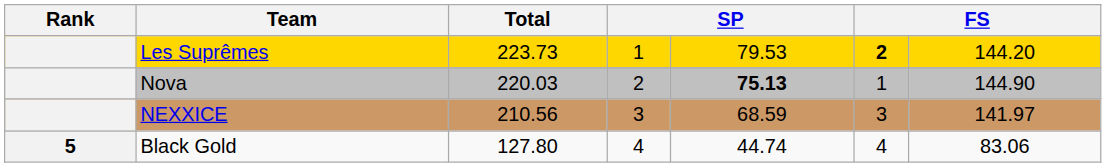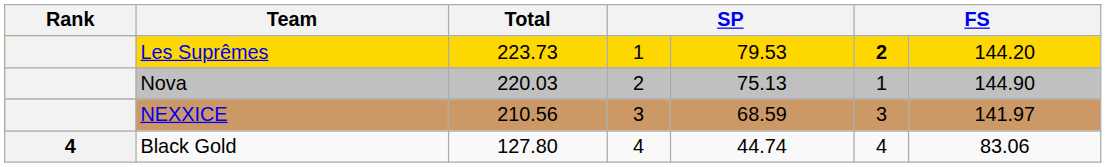 <table class="wikitable sortable" style="text-align:center; width:70%">
 <tr>
 <th scope="col">Rank</th>
 <th scope="col">Team</th>
 <th scope="col">Total</th>
 <th colspan="2" scope="col" width="80px"><a href='#'>SP</a></th>
 <th colspan="2" scope="col" width="80px"><a href='#'>FS</a></th>
 </tr>
 <tr bgcolor="gold">
 <th scope="row"></th>
 <td align="left"><a href='#'>Les Suprêmes</a></td>
 <td>223.73</td>
 <td>1</td>
 <td>79.53</td>
 <td><strong>2</strong></td>
 <td>144.20</td>
 </tr>
 <tr bgcolor="silver">
 <th scope="row"></th>
 <td align="left">Nova</td>
 <td>220.03</td>
 <td>2</td>
-<td><strong>75.13</strong></td>
+<td>75.13</td>
 <td>1</td>
 <td>144.90</td>
 </tr>
 <tr bgcolor="cc9966">
 <th scope="row"></th>
 <td align="left"><a href='#'>NEXXICE</a></td>
 <td>210.56</td>
 <td>3</td>
 <td>68.59</td>
 <td>3</td>
 <td>141.97</td>
 </tr>
 <tr>
-<th scope="row">5</th>
+<th scope="row">4</th>
 <td align="left">Black Gold</td>
 <td>127.80</td>
 <td>4</td>
 <td>44.74</td>
 <td>4</td>
 <td>83.06</td>
 </tr>
 </table>
